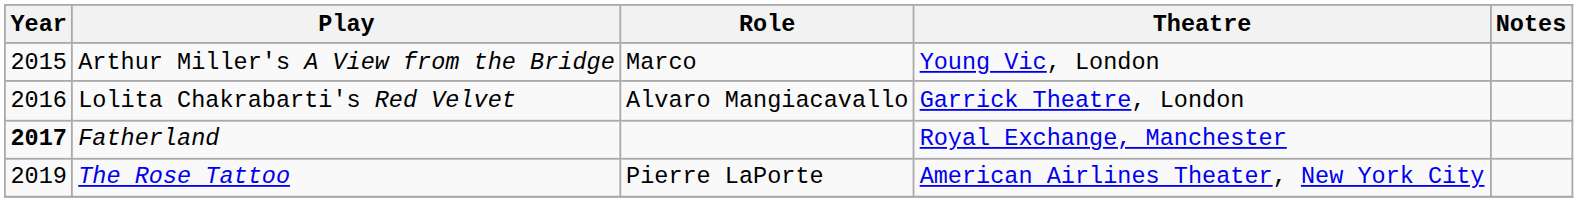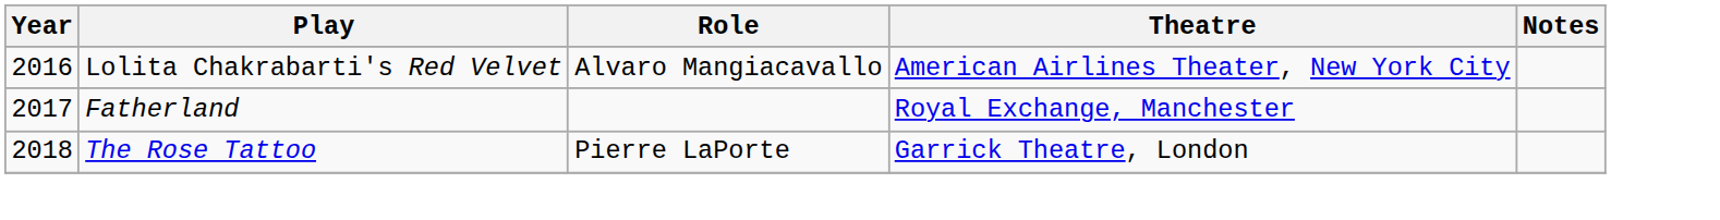 <table class="wikitable" style="font-size: 100%;">
 <tr>
 <th>Year</th>
 <th>Play</th>
 <th>Role</th>
 <th>Theatre</th>
 <th>Notes</th>
 </tr>
 <tr>
-<td rowspan="1">2015</td>
-<td>Arthur Miller's <em> A View from the Bridge</em></td>
-<td>Marco</td>
-<td><a href='#'>Young Vic</a>, London</td>
+<td rowspan= “1”>2016</td>
+<td>Lolita Chakrabarti's <em> Red Velvet</em></td>
+<td>Alvaro Mangiacavallo</td>
+<td><a href='#'>American Airlines Theater</a>, <a href='#'>New York City</a></td>
 <td></td>
 </tr>
 <tr>
-<td rowspan= “1”>2016</td>
-<td>Lolita Chakrabarti's <em> Red Velvet</em></td>
-<td>Alvaro Mangiacavallo</td>
-<td><a href='#'>Garrick Theatre</a>, London</td>
-<td></td>
-</tr>
-<tr>
-<td rowspan="1"><strong>2017</strong></td>
+<td rowspan="1">2017</td>
 <td><em> Fatherland</em></td>
 <td></td>
 <td><a href='#'>Royal Exchange, Manchester</a></td>
 <td></td>
 </tr>
 <tr>
-<td rowspan="1">2019</td>
+<td rowspan="1">2018</td>
 <td><em><a href='#'>The Rose Tattoo</a></em></td>
 <td>Pierre LaPorte</td>
-<td><a href='#'>American Airlines Theater</a>, <a href='#'>New York City</a></td>
+<td><a href='#'>Garrick Theatre</a>, London</td>
 <td></td>
 </tr>
 <tr>
 </tr>
 </table>
